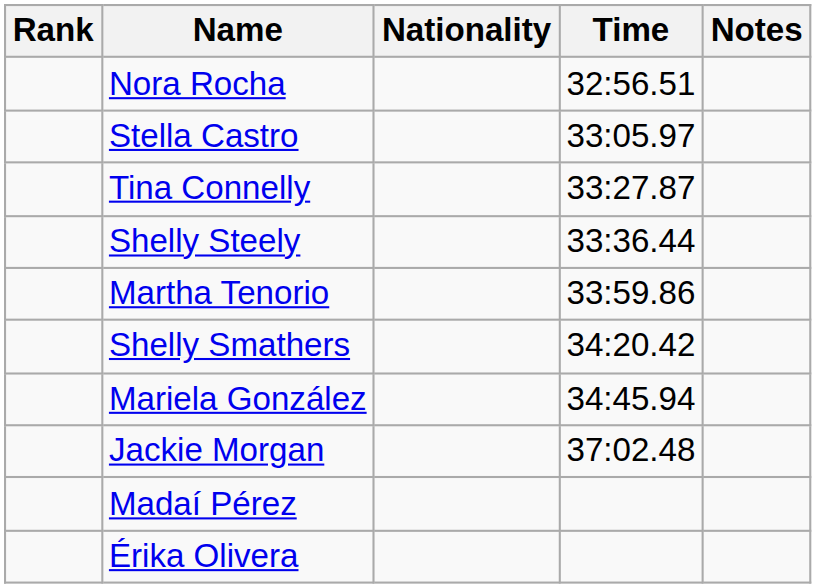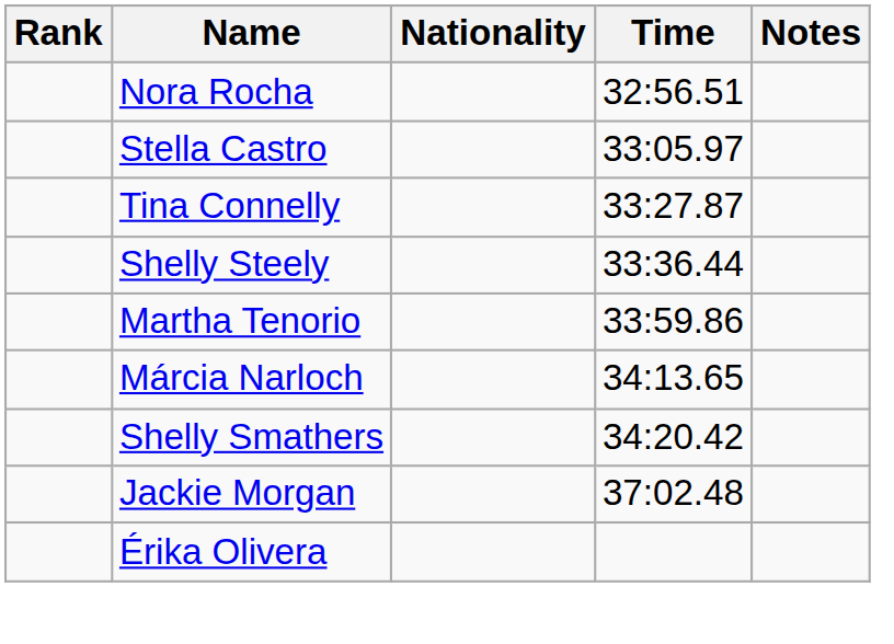 <table class="wikitable sortable" style="text-align:center">
 <tr>
 <th>Rank</th>
 <th>Name</th>
 <th>Nationality</th>
 <th>Time</th>
 <th>Notes</th>
 </tr>
 <tr>
 <td></td>
 <td align=left><a href='#'>Nora Rocha</a></td>
 <td align=left></td>
 <td>32:56.51</td>
 <td></td>
 </tr>
 <tr>
 <td></td>
 <td align=left><a href='#'>Stella Castro</a></td>
 <td align=left></td>
 <td>33:05.97</td>
 <td></td>
 </tr>
 <tr>
 <td></td>
 <td align=left><a href='#'>Tina Connelly</a></td>
 <td align=left></td>
 <td>33:27.87</td>
 <td></td>
 </tr>
 <tr>
 <td></td>
 <td align=left><a href='#'>Shelly Steely</a></td>
 <td align=left></td>
 <td>33:36.44</td>
 <td></td>
 </tr>
 <tr>
 <td></td>
 <td align=left><a href='#'>Martha Tenorio</a></td>
 <td align=left></td>
 <td>33:59.86</td>
 <td></td>
 </tr>
 <tr>
 <td></td>
-<td align=left><a href='#'>Shelly Smathers</a></td>
+<td align=left><a href='#'>Márcia Narloch</a></td>
 <td align=left></td>
-<td>34:20.42</td>
+<td>34:13.65</td>
 <td></td>
 </tr>
 <tr>
 <td></td>
-<td align=left><a href='#'>Mariela González</a></td>
+<td align=left><a href='#'>Shelly Smathers</a></td>
 <td align=left></td>
-<td>34:45.94</td>
+<td>34:20.42</td>
 <td></td>
 </tr>
 <tr>
 <td></td>
 <td align=left><a href='#'>Jackie Morgan</a></td>
 <td align=left></td>
 <td>37:02.48</td>
 <td></td>
 </tr>
 <tr>
 <td></td>
-<td align=left><a href='#'>Madaí Pérez</a></td>
-<td align=left></td>
-<td></td>
-<td></td>
-</tr>
-<tr>
-<td></td>
 <td align=left><a href='#'>Érika Olivera</a></td>
 <td align=left></td>
 <td></td>
 <td></td>
 </tr>
 </table>
